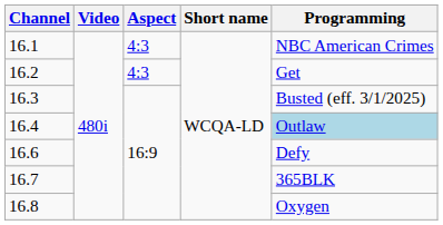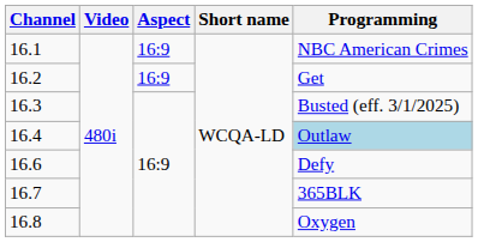 <table class="wikitable">
 <tr>
 <th><a href='#'>Channel</a></th>
 <th><a href='#'>Video</a></th>
 <th><a href='#'>Aspect</a></th>
 <th>Short name</th>
 <th>Programming</th>
 </tr>
 <tr>
 <td>16.1</td>
 <td rowspan="7"><a href='#'>480i</a></td>
-<td><a href='#'>4:3</a></td>
+<td><a href='#'>16:9</a></td>
 <td rowspan=7>WCQA-LD</td>
 <td><a href='#'>NBC American Crimes</a></td>
 </tr>
 <tr>
 <td>16.2</td>
-<td><a href='#'>4:3</a></td>
+<td><a href='#'>16:9</a></td>
 <td><a href='#'>Get</a></td>
 </tr>
 <tr>
 <td>16.3</td>
 <td rowspan="5">16:9</td>
 <td><a href='#'>Busted</a> (eff. 3/1/2025)</td>
 </tr>
 <tr>
 <td>16.4</td>
 <td style="background: lightblue;"><a href='#'>Outlaw</a></td>
 </tr>
 <tr>
 <td>16.6</td>
 <td><a href='#'>Defy</a></td>
 </tr>
 <tr>
 <td>16.7</td>
 <td><a href='#'>365BLK</a></td>
 </tr>
 <tr>
 <td>16.8</td>
 <td><a href='#'>Oxygen</a></td>
 </tr>
 </table>
